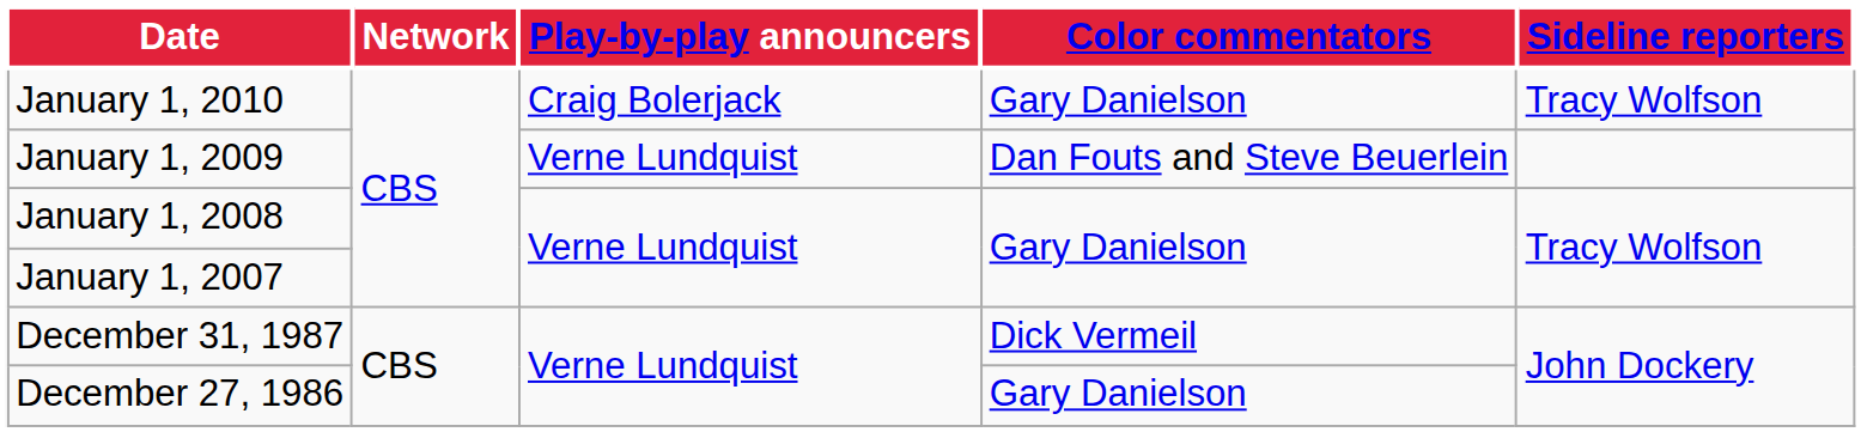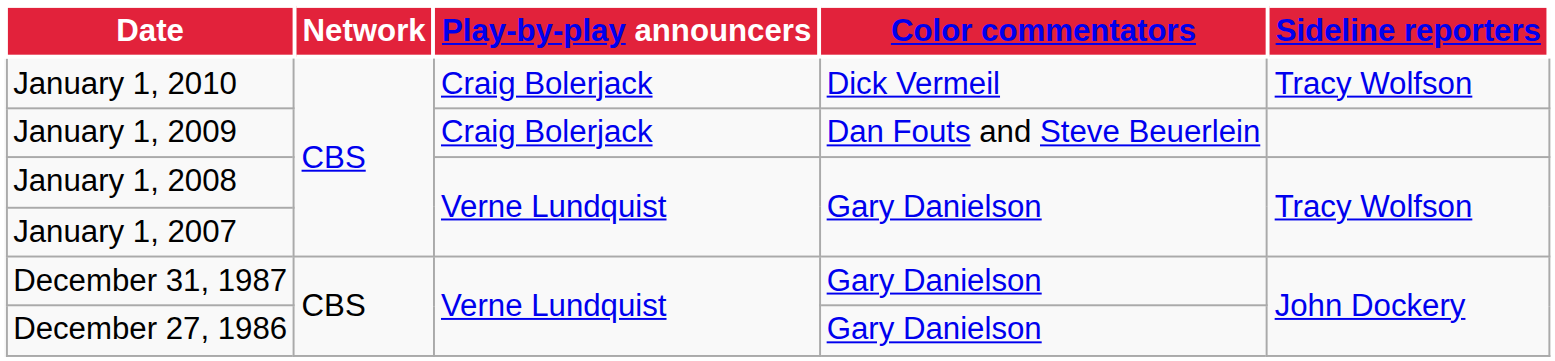 <table class="wikitable">
 <tr>
 <th style="background:#e2223b; color:#fff; border:2px solid #fff;">Date</th>
 <th style="background:#e2223b; color:#fff; border:2px solid #fff;">Network</th>
 <th style="background:#e2223b; color:#fff; border:2px solid #fff;"><a href='#'><span>Play-by-play</span></a> announcers</th>
 <th style="background:#e2223b; color:#fff; border:2px solid #fff;"><a href='#'><span>Color commentators</span></a></th>
 <th style="background:#e2223b; color:#fff; border:2px solid #fff;"><a href='#'><span>Sideline reporters</span></a></th>
 </tr>
 <tr>
 <td>January 1, 2010</td>
 <td rowspan=4><a href='#'>CBS</a></td>
 <td><a href='#'>Craig Bolerjack</a></td>
-<td><a href='#'>Gary Danielson</a></td>
+<td><a href='#'>Dick Vermeil</a></td>
 <td><a href='#'>Tracy Wolfson</a></td>
 </tr>
 <tr>
 <td>January 1, 2009</td>
-<td><a href='#'>Verne Lundquist</a></td>
+<td><a href='#'>Craig Bolerjack</a></td>
 <td><a href='#'>Dan Fouts</a> and <a href='#'>Steve Beuerlein</a></td>
 <td></td>
 </tr>
 <tr>
 <td>January 1, 2008</td>
 <td rowspan=2><a href='#'>Verne Lundquist</a></td>
 <td rowspan=2><a href='#'>Gary Danielson</a></td>
 <td rowspan=2><a href='#'>Tracy Wolfson</a></td>
 </tr>
 <tr>
 <td>January 1, 2007</td>
 </tr>
 <tr>
 <td>December 31, 1987</td>
 <td rowspan=2>CBS</td>
 <td rowspan=2><a href='#'>Verne Lundquist</a></td>
-<td><a href='#'>Dick Vermeil</a></td>
+<td><a href='#'>Gary Danielson</a></td>
 <td rowspan=2><a href='#'>John Dockery</a></td>
 </tr>
 <tr>
 <td>December 27, 1986</td>
 <td><a href='#'>Gary Danielson</a></td>
 </tr>
 </table>
